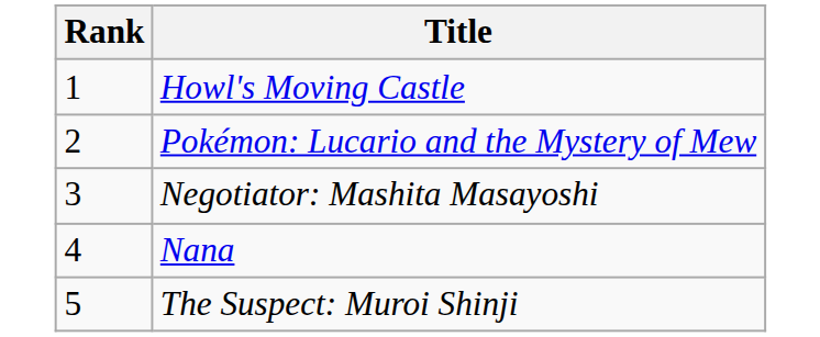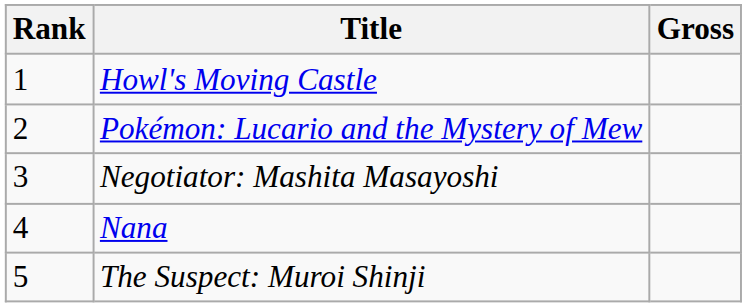 <table class="wikitable sortable" style="margin:auto; margin:auto;">
 <tr>
 <th>Rank</th>
 <th>Title</th>
+<th>Gross</th>
 </tr>
 <tr>
 <td>1</td>
 <td><em><a href='#'>Howl's Moving Castle</a></em></td>
+<td></td>
 </tr>
 <tr>
 <td>2</td>
 <td><em><a href='#'>Pokémon: Lucario and the Mystery of Mew</a></em></td>
+<td></td>
 </tr>
 <tr>
 <td>3</td>
 <td><em>Negotiator: Mashita Masayoshi</em></td>
+<td></td>
 </tr>
 <tr>
 <td>4</td>
 <td><em><a href='#'>Nana</a></em></td>
+<td></td>
 </tr>
 <tr>
 <td>5</td>
 <td><em>The Suspect: Muroi Shinji</em></td>
+<td></td>
 </tr>
 </table>
